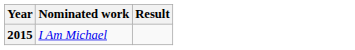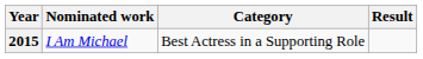 <table class="wikitable plainrowheaders">
 <tr>
 <th scope="col">Year</th>
 <th scope="col">Nominated work</th>
+<th scope="col">Category</th>
 <th scope="col">Result</th>
 </tr>
 <tr>
 <th scope="row" style="text-align:center;">2015</th>
 <td><em><a href='#'>I Am Michael</a></em></td>
+<td>Best Actress in a Supporting Role</td>
 <td></td>
 </tr>
 </table>
